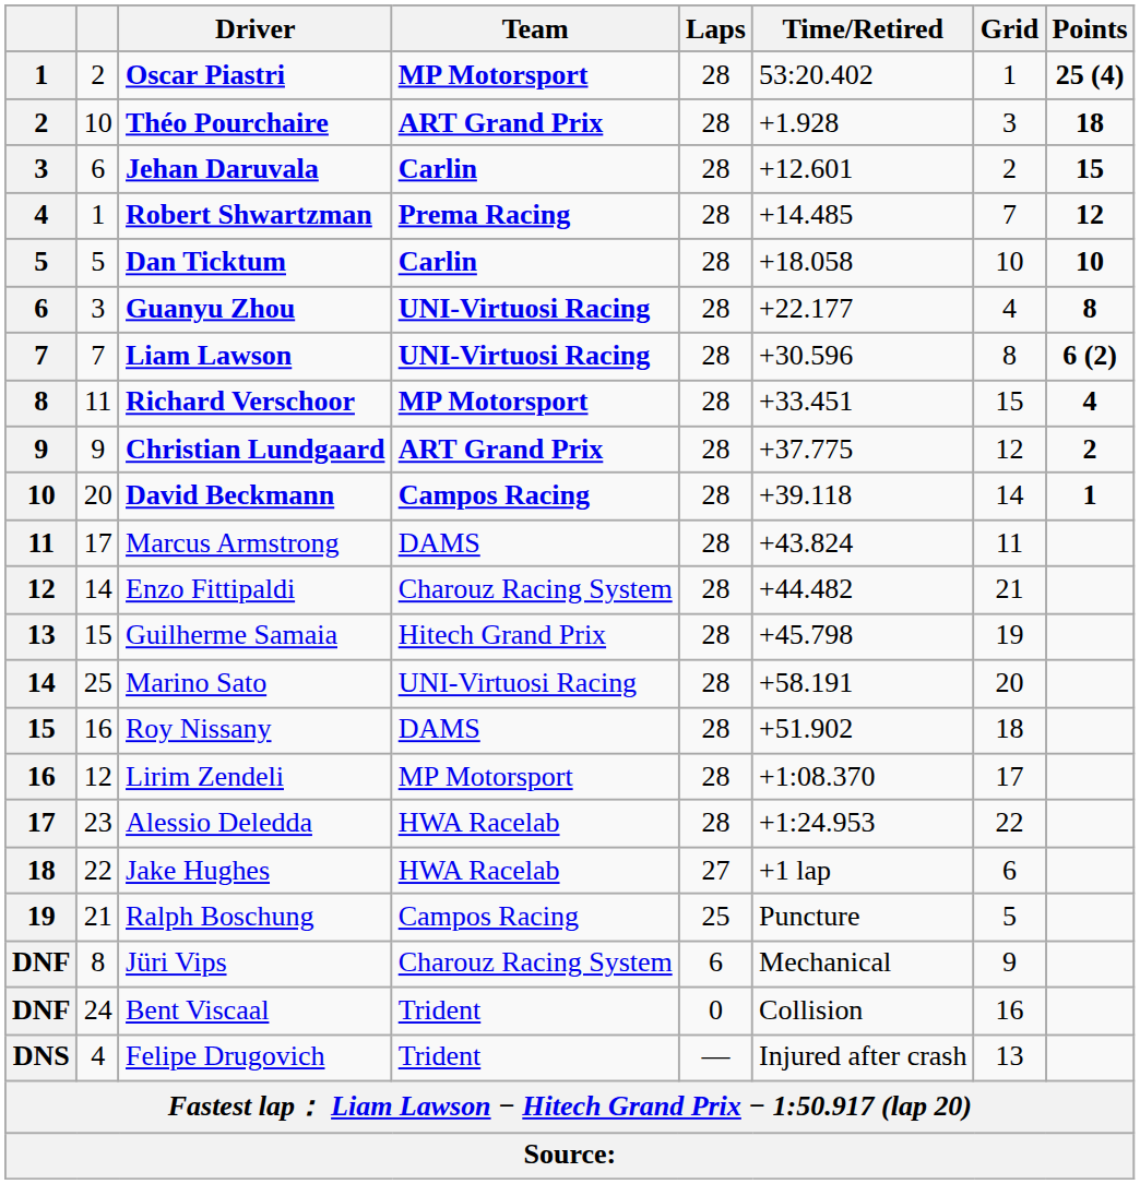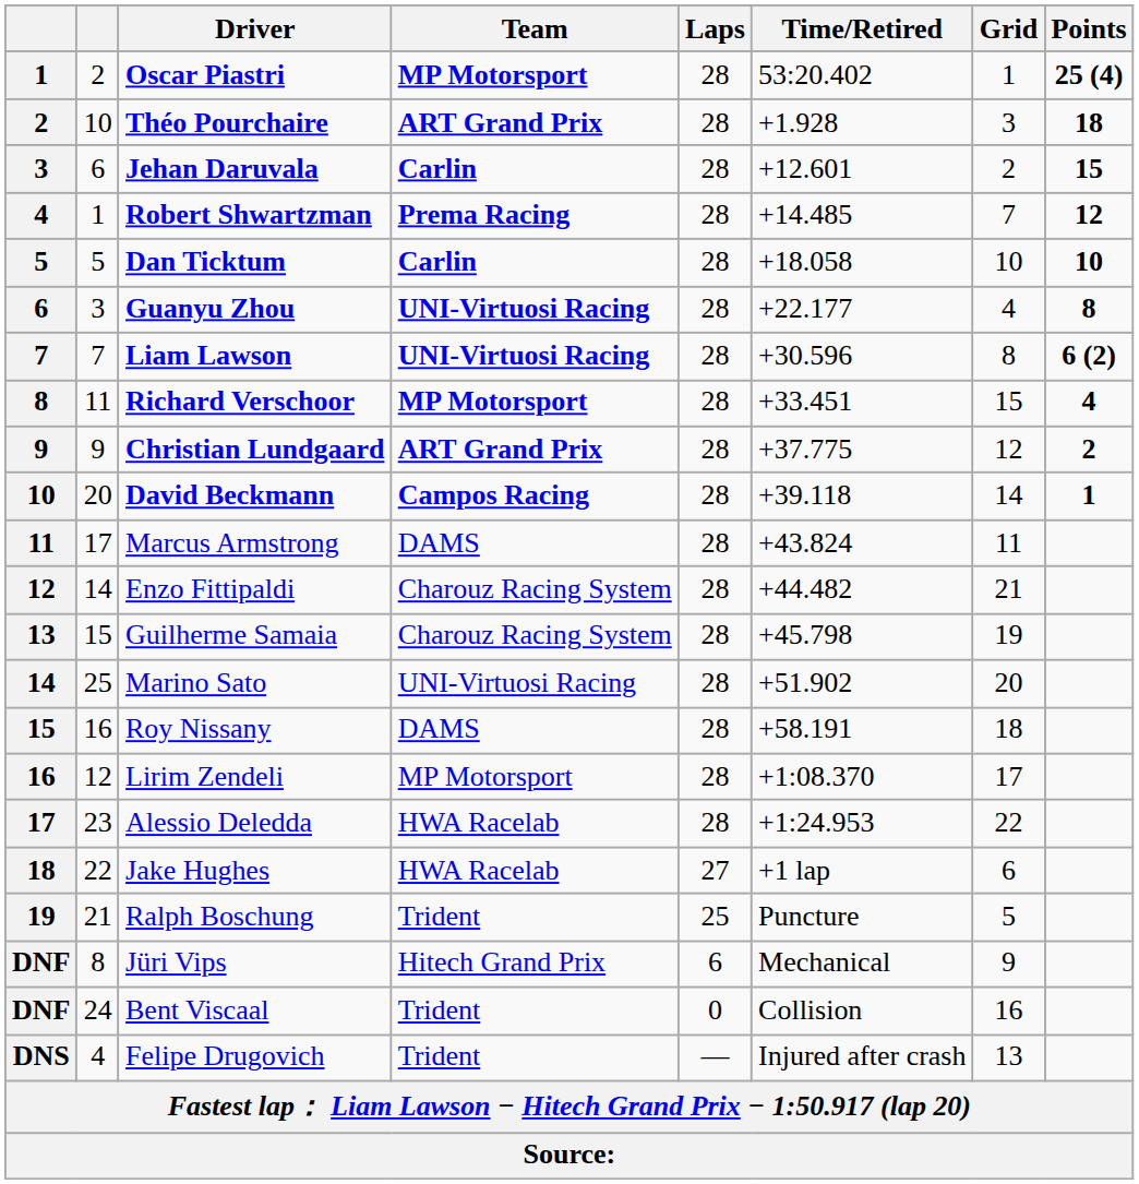 <table class="wikitable" style="font-size: 85%;">
 <tr>
 <th></th>
 <th></th>
 <th>Driver</th>
 <th>Team</th>
 <th>Laps</th>
 <th>Time/Retired</th>
 <th>Grid</th>
 <th>Points</th>
 </tr>
 <tr>
 <th>1</th>
 <td align="center">2</td>
 <td><strong> <a href='#'>Oscar Piastri</a></strong></td>
 <td><strong><a href='#'>MP Motorsport</a></strong></td>
 <td align="center">28</td>
 <td>53:20.402</td>
 <td align="center">1</td>
 <td align="center"><strong>25 (4)</strong></td>
 </tr>
 <tr>
 <th>2</th>
 <td align="center">10</td>
 <td><strong> <a href='#'>Théo Pourchaire</a></strong></td>
 <td><strong><a href='#'>ART Grand Prix</a></strong></td>
 <td align="center">28</td>
 <td>+1.928</td>
 <td align="center">3</td>
 <td align="center"><strong>18</strong></td>
 </tr>
 <tr>
 <th>3</th>
 <td align="center">6</td>
 <td><strong> <a href='#'>Jehan Daruvala</a></strong></td>
 <td><a href='#'><strong>Carlin</strong></a></td>
 <td align="center">28</td>
 <td>+12.601</td>
 <td align="center">2</td>
 <td align="center"><strong>15</strong></td>
 </tr>
 <tr>
 <th>4</th>
 <td align="center">1</td>
 <td><strong> <a href='#'>Robert Shwartzman</a></strong></td>
 <td><a href='#'><strong>Prema Racing</strong></a></td>
 <td align="center">28</td>
 <td>+14.485</td>
 <td align="center">7</td>
 <td align="center"><strong>12</strong></td>
 </tr>
 <tr>
 <th>5</th>
 <td align="center">5</td>
 <td><strong> <a href='#'>Dan Ticktum</a></strong></td>
 <td><a href='#'><strong>Carlin</strong></a></td>
 <td align="center">28</td>
 <td>+18.058</td>
 <td align="center">10</td>
 <td align="center"><strong>10</strong></td>
 </tr>
 <tr>
 <th>6</th>
 <td align="center">3</td>
 <td><strong> <a href='#'>Guanyu Zhou</a></strong></td>
 <td><a href='#'><strong>UNI-Virtuosi Racing</strong></a></td>
 <td align="center">28</td>
 <td>+22.177</td>
 <td align="center">4</td>
 <td align="center"><strong>8</strong></td>
 </tr>
 <tr>
 <th>7</th>
 <td align="center">7</td>
 <td><strong> <a href='#'>Liam Lawson</a></strong></td>
 <td><a href='#'><strong>UNI-Virtuosi Racing</strong></a></td>
 <td align="center">28</td>
 <td>+30.596</td>
 <td align="center">8</td>
 <td align="center"><strong>6 (2)</strong></td>
 </tr>
 <tr>
 <th>8</th>
 <td align="center">11</td>
 <td><strong> <a href='#'>Richard Verschoor</a></strong></td>
 <td><strong><a href='#'>MP Motorsport</a></strong></td>
 <td align="center">28</td>
 <td>+33.451</td>
 <td align="center">15</td>
 <td align="center"><strong>4</strong></td>
 </tr>
 <tr>
 <th>9</th>
 <td align="center">9</td>
 <td><strong> <a href='#'>Christian Lundgaard</a></strong></td>
 <td><strong><a href='#'>ART Grand Prix</a></strong></td>
 <td align="center">28</td>
 <td>+37.775</td>
 <td align="center">12</td>
 <td align="center"><strong>2</strong></td>
 </tr>
 <tr>
 <th>10</th>
 <td align="center">20</td>
 <td><strong> <a href='#'>David Beckmann</a></strong></td>
 <td><strong><a href='#'>Campos Racing</a></strong></td>
 <td align="center">28</td>
 <td>+39.118</td>
 <td align="center">14</td>
 <td align="center"><strong>1</strong></td>
 </tr>
 <tr>
 <th>11</th>
 <td align="center">17</td>
 <td> <a href='#'>Marcus Armstrong</a></td>
 <td><a href='#'>DAMS</a></td>
 <td align="center">28</td>
 <td>+43.824</td>
 <td align="center">11</td>
 <td align="center"></td>
 </tr>
 <tr>
 <th>12</th>
 <td align="center">14</td>
 <td> <a href='#'>Enzo Fittipaldi</a></td>
 <td><a href='#'>Charouz Racing System</a></td>
 <td align="center">28</td>
 <td>+44.482</td>
 <td align="center">21</td>
 <td align="center"></td>
 </tr>
 <tr>
 <th>13</th>
 <td align="center">15</td>
 <td> <a href='#'>Guilherme Samaia</a></td>
-<td><a href='#'>Hitech Grand Prix</a></td>
+<td><a href='#'>Charouz Racing System</a></td>
 <td align="center">28</td>
 <td>+45.798</td>
 <td align="center">19</td>
 <td align="center"></td>
 </tr>
 <tr>
 <th>14</th>
 <td align="center">25</td>
 <td> <a href='#'>Marino Sato</a></td>
 <td><a href='#'>UNI-Virtuosi Racing</a></td>
 <td align="center">28</td>
-<td>+58.191</td>
+<td>+51.902</td>
 <td align="center">20</td>
 <td align="center"></td>
 </tr>
 <tr>
 <th>15</th>
 <td align="center">16</td>
 <td> <a href='#'>Roy Nissany</a></td>
 <td><a href='#'>DAMS</a></td>
 <td align="center">28</td>
-<td>+51.902</td>
+<td>+58.191</td>
 <td align="center">18</td>
 <td align="center"></td>
 </tr>
 <tr>
 <th>16</th>
 <td align="center">12</td>
 <td> <a href='#'>Lirim Zendeli</a></td>
 <td><a href='#'>MP Motorsport</a></td>
 <td align="center">28</td>
 <td>+1:08.370</td>
 <td align="center">17</td>
 <td align="center"></td>
 </tr>
 <tr>
 <th>17</th>
 <td align="center">23</td>
 <td> <a href='#'>Alessio Deledda</a></td>
 <td><a href='#'>HWA Racelab</a></td>
 <td align="center">28</td>
 <td>+1:24.953</td>
 <td align="center">22</td>
 <td align="center"></td>
 </tr>
 <tr>
 <th>18</th>
 <td align="center">22</td>
 <td> <a href='#'>Jake Hughes</a></td>
 <td><a href='#'>HWA Racelab</a></td>
 <td align="center">27</td>
 <td>+1 lap</td>
 <td align="center">6</td>
 <td align="center"></td>
 </tr>
 <tr>
 <th>19</th>
 <td align="center">21</td>
 <td> <a href='#'>Ralph Boschung</a></td>
-<td><a href='#'>Campos Racing</a></td>
+<td><a href='#'>Trident</a></td>
 <td align="center">25</td>
 <td>Puncture</td>
 <td align="center">5</td>
 <td align="center"></td>
 </tr>
 <tr>
 <th>DNF</th>
 <td align="center">8</td>
 <td> <a href='#'>Jüri Vips</a></td>
-<td><a href='#'>Charouz Racing System</a></td>
+<td><a href='#'>Hitech Grand Prix</a></td>
 <td align="center">6</td>
 <td>Mechanical</td>
 <td align="center">9</td>
 <td align="center"></td>
 </tr>
 <tr>
 <th>DNF</th>
 <td align="center">24</td>
 <td> <a href='#'>Bent Viscaal</a></td>
 <td><a href='#'>Trident</a></td>
 <td align="center">0</td>
 <td>Collision</td>
 <td align="center">16</td>
 <td align="center"></td>
 </tr>
 <tr>
 <th>DNS</th>
 <td align="center">4</td>
 <td> <a href='#'>Felipe Drugovich</a></td>
 <td><a href='#'>Trident</a></td>
 <td align="center">—</td>
 <td>Injured after crash</td>
 <td align="center">13</td>
 <td align="center"></td>
 </tr>
 <tr>
 <th colspan="8" align="center"><em>Fastest lap：  <a href='#'>Liam Lawson</a> − <a href='#'>Hitech Grand Prix</a> − 1:50.917 (lap 20)</em></th>
 </tr>
 <tr>
 <th colspan="8">Source:</th>
 </tr>
 </table>
